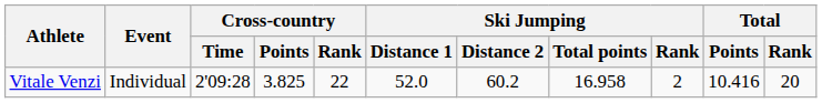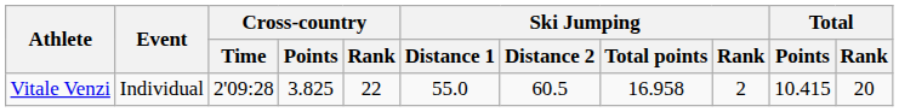 <table class="wikitable" style="font-size:90%">
 <tr>
 <th rowspan="2">Athlete</th>
 <th rowspan="2">Event</th>
 <th colspan="3">Cross-country</th>
 <th colspan="4">Ski Jumping</th>
 <th colspan="2">Total</th>
 </tr>
 <tr>
 <th>Time</th>
 <th>Points</th>
 <th>Rank</th>
 <th>Distance 1</th>
 <th>Distance 2</th>
 <th>Total points</th>
 <th>Rank</th>
 <th>Points</th>
 <th>Rank</th>
 </tr>
 <tr>
 <td><a href='#'>Vitale Venzi</a></td>
 <td>Individual</td>
 <td align="center">2'09:28</td>
 <td align="center">3.825</td>
 <td align="center">22</td>
-<td align="center">52.0</td>
-<td align="center">60.2</td>
+<td align="center">55.0</td>
+<td align="center">60.5</td>
 <td align="center">16.958</td>
 <td align="center">2</td>
-<td align="center">10.416</td>
+<td align="center">10.415</td>
 <td align="center">20</td>
 </tr>
 </table>
